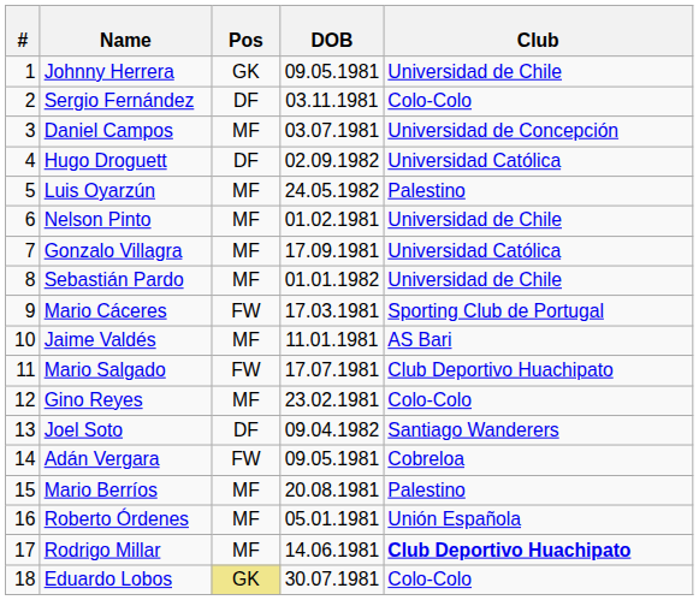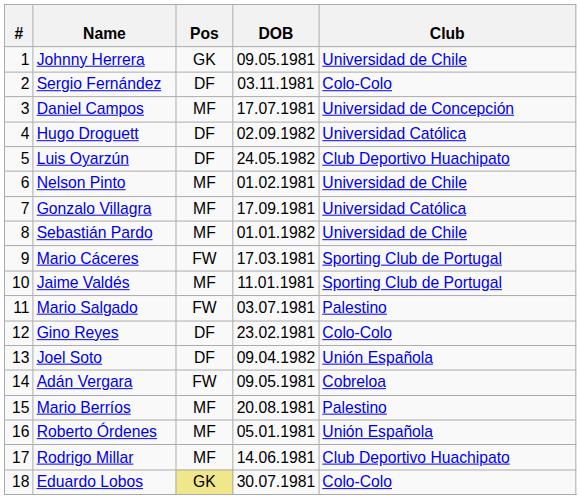 <table class="wikitable">
 <tr>
 <th bgcolor="#DDDDFF" width="5%"><br> # </th>
 <th bgcolor="#DDDDFF" width="25%"><br>Name</th>
 <th bgcolor="#DDDDFF" width="10%"><br>Pos</th>
 <th bgcolor="#DDDDFF" width="15%"><br>DOB</th>
 <th bgcolor="#DDDDFF" width="45%"><br>Club</th>
 </tr>
 <tr>
 <td align=right>1</td>
 <td><a href='#'>Johnny Herrera</a></td>
 <td align=center>GK</td>
 <td align=center>09.05.1981</td>
 <td><a href='#'>Universidad de Chile</a> </td>
 </tr>
 <tr>
 <td align=right>2</td>
 <td><a href='#'>Sergio Fernández</a></td>
 <td align=center>DF</td>
 <td align=center>03.11.1981</td>
 <td><a href='#'>Colo-Colo</a> </td>
 </tr>
 <tr>
 <td align=right>3</td>
 <td><a href='#'>Daniel Campos</a></td>
 <td align=center>MF</td>
-<td align=center>03.07.1981</td>
+<td align=center>17.07.1981</td>
 <td><a href='#'>Universidad de Concepción</a> </td>
 </tr>
 <tr>
 <td align=right>4</td>
 <td><a href='#'>Hugo Droguett</a></td>
 <td align=center>DF</td>
 <td align=center>02.09.1982</td>
 <td><a href='#'>Universidad Católica</a> </td>
 </tr>
 <tr>
 <td align=right>5</td>
 <td><a href='#'>Luis Oyarzún</a></td>
-<td align=center>MF</td>
+<td align=center>DF</td>
 <td align=center>24.05.1982</td>
-<td><a href='#'>Palestino</a> </td>
+<td><a href='#'>Club Deportivo Huachipato</a> </td>
 </tr>
 <tr>
 <td align=right>6</td>
 <td><a href='#'>Nelson Pinto</a></td>
 <td align=center>MF</td>
 <td align=center>01.02.1981</td>
 <td><a href='#'>Universidad de Chile</a> </td>
 </tr>
 <tr>
 <td align=right>7</td>
 <td><a href='#'>Gonzalo Villagra</a></td>
 <td align=center>MF</td>
 <td align=center>17.09.1981</td>
 <td><a href='#'>Universidad Católica</a> </td>
 </tr>
 <tr>
 <td align=right>8</td>
 <td><a href='#'>Sebastián Pardo</a></td>
 <td align=center>MF</td>
 <td align=center>01.01.1982</td>
 <td><a href='#'>Universidad de Chile</a> </td>
 </tr>
 <tr>
 <td align=right>9</td>
 <td><a href='#'>Mario Cáceres</a></td>
 <td align=center>FW</td>
 <td align=center>17.03.1981</td>
 <td><a href='#'>Sporting Club de Portugal</a> </td>
 </tr>
 <tr>
 <td align=right>10</td>
 <td><a href='#'>Jaime Valdés</a></td>
 <td align=center>MF</td>
 <td align=center>11.01.1981</td>
-<td><a href='#'>AS Bari</a> </td>
+<td><a href='#'>Sporting Club de Portugal</a> </td>
 </tr>
 <tr>
 <td align=right>11</td>
 <td><a href='#'>Mario Salgado</a></td>
 <td align=center>FW</td>
-<td align=center>17.07.1981</td>
-<td><a href='#'>Club Deportivo Huachipato</a> </td>
+<td align=center>03.07.1981</td>
+<td><a href='#'>Palestino</a> </td>
 </tr>
 <tr>
 <td align=right>12</td>
 <td><a href='#'>Gino Reyes</a></td>
-<td align=center>MF</td>
+<td align=center>DF</td>
 <td align=center>23.02.1981</td>
 <td><a href='#'>Colo-Colo</a> </td>
 </tr>
 <tr>
 <td align=right>13</td>
 <td><a href='#'>Joel Soto</a></td>
 <td align=center>DF</td>
 <td align=center>09.04.1982</td>
-<td><a href='#'>Santiago Wanderers</a> </td>
+<td><a href='#'>Unión Española</a> </td>
 </tr>
 <tr>
 <td align=right>14</td>
 <td><a href='#'>Adán Vergara</a></td>
 <td align=center>FW</td>
 <td align=center>09.05.1981</td>
 <td><a href='#'>Cobreloa</a> </td>
 </tr>
 <tr>
 <td align=right>15</td>
 <td><a href='#'>Mario Berríos</a></td>
 <td align=center>MF</td>
 <td align=center>20.08.1981</td>
 <td><a href='#'>Palestino</a> </td>
 </tr>
 <tr>
 <td align=right>16</td>
 <td><a href='#'>Roberto Órdenes</a></td>
 <td align=center>MF</td>
 <td align=center>05.01.1981</td>
 <td><a href='#'>Unión Española</a> </td>
 </tr>
 <tr>
 <td align=right>17</td>
 <td><a href='#'>Rodrigo Millar</a></td>
 <td align=center>MF</td>
 <td align=center>14.06.1981</td>
-<td><strong><a href='#'>Club Deportivo Huachipato</a> </strong></td>
+<td><a href='#'>Club Deportivo Huachipato</a> </td>
 </tr>
 <tr>
 <td align=right>18</td>
 <td><a href='#'>Eduardo Lobos</a></td>
 <td align=center style="background: khaki;">GK</td>
 <td align=center>30.07.1981</td>
 <td><a href='#'>Colo-Colo</a> </td>
 </tr>
 <tr>
 </tr>
 </table>
